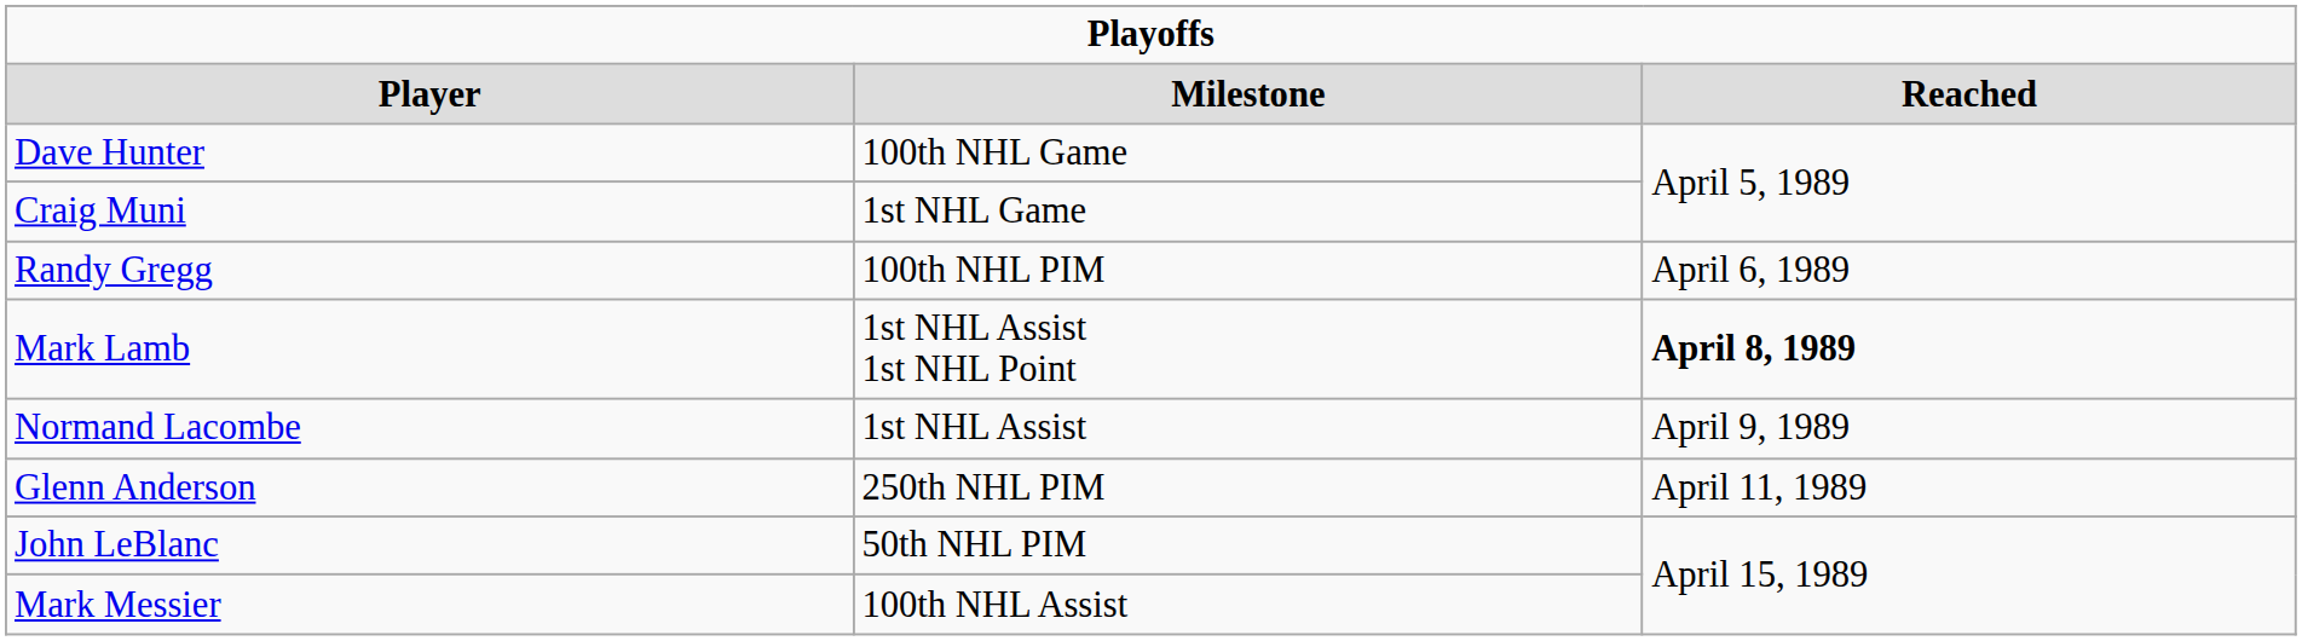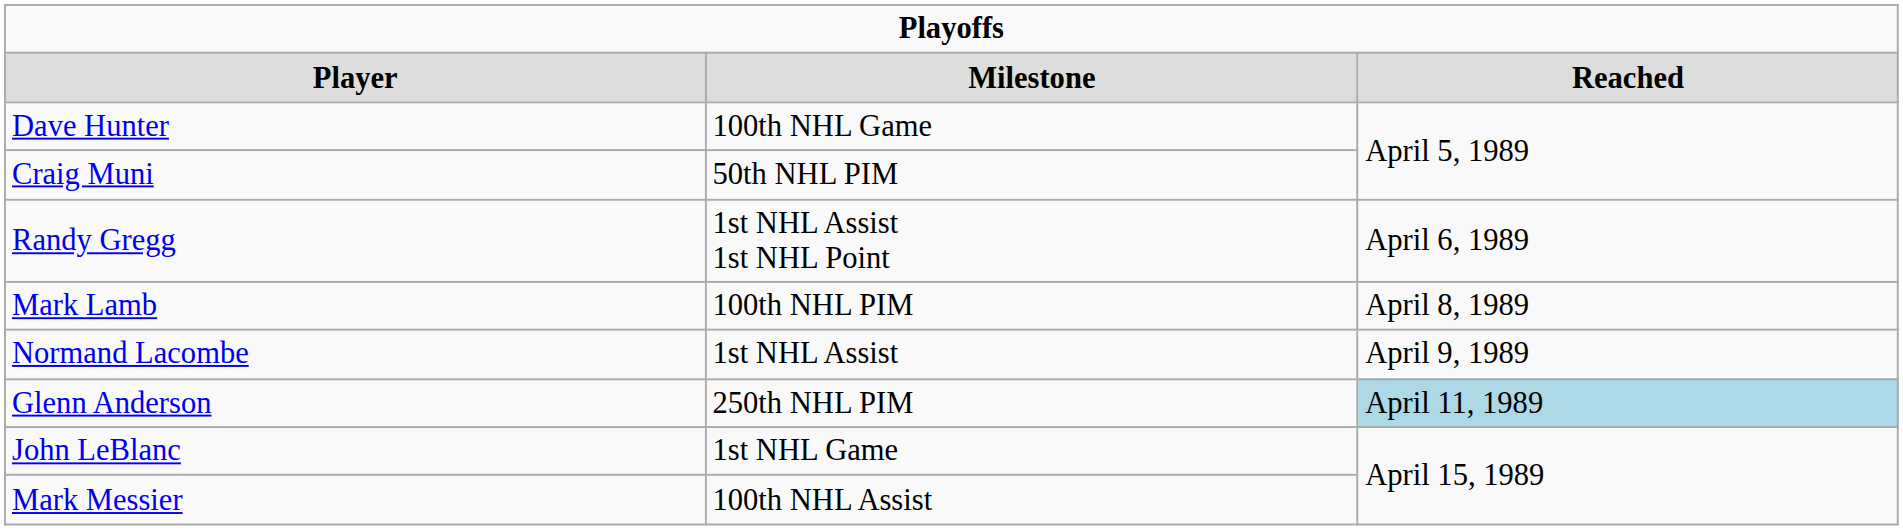 <table class="wikitable" style="width:50%;">
 <tr>
 <td colspan="10" style="text-align:center;"><strong>Playoffs</strong></td>
 </tr>
 <tr style="text-align:center; background:#ddd;">
 <td><strong>Player</strong></td>
 <td><strong>Milestone</strong></td>
 <td><strong>Reached</strong></td>
 </tr>
 <tr>
 <td><a href='#'>Dave Hunter</a></td>
 <td>100th NHL Game</td>
 <td rowspan="2">April 5, 1989</td>
 </tr>
 <tr>
 <td><a href='#'>Craig Muni</a></td>
-<td>1st NHL Game</td>
+<td>50th NHL PIM</td>
 </tr>
 <tr>
 <td><a href='#'>Randy Gregg</a></td>
-<td>100th NHL PIM</td>
+<td>1st NHL Assist<br>1st NHL Point</td>
 <td>April 6, 1989</td>
 </tr>
 <tr>
 <td><a href='#'>Mark Lamb</a></td>
-<td>1st NHL Assist<br>1st NHL Point</td>
-<td><strong>April 8, 1989</strong></td>
+<td>100th NHL PIM</td>
+<td>April 8, 1989</td>
 </tr>
 <tr>
 <td><a href='#'>Normand Lacombe</a></td>
 <td>1st NHL Assist</td>
 <td>April 9, 1989</td>
 </tr>
 <tr>
 <td><a href='#'>Glenn Anderson</a></td>
 <td>250th NHL PIM</td>
-<td>April 11, 1989</td>
+<td style="background: lightblue;">April 11, 1989</td>
 </tr>
 <tr>
 <td><a href='#'>John LeBlanc</a></td>
-<td>50th NHL PIM</td>
+<td>1st NHL Game</td>
 <td rowspan="2">April 15, 1989</td>
 </tr>
 <tr>
 <td><a href='#'>Mark Messier</a></td>
 <td>100th NHL Assist</td>
 </tr>
 </table>
